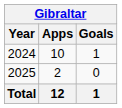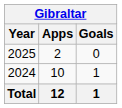 <table class="wikitable" style="text-align:center">
 <tr>
 <th colspan=3><a href='#'>Gibraltar</a></th>
 </tr>
 <tr>
 <th>Year</th>
 <th>Apps</th>
 <th>Goals</th>
 </tr>
 <tr>
+<td>2025</td>
+<td>2</td>
+<td>0</td>
+</tr>
+<tr>
 <td>2024</td>
 <td>10</td>
 <td>1</td>
-</tr>
-<tr>
-<td>2025</td>
-<td>2</td>
-<td>0</td>
 </tr>
 <tr>
 <th>Total</th>
 <th>12</th>
 <th>1</th>
 </tr>
 </table>
